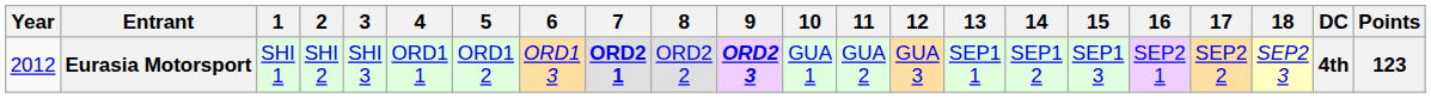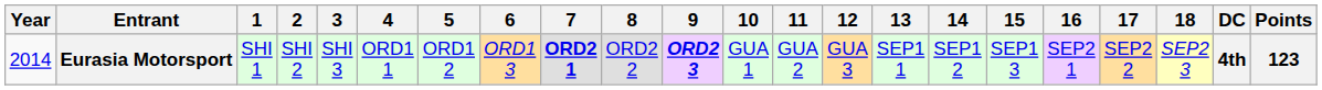 <table class="wikitable" style="text-align:center; font-size:85%">
 <tr>
 <th>Year</th>
 <th>Entrant</th>
 <th>1</th>
 <th>2</th>
 <th>3</th>
 <th>4</th>
 <th>5</th>
 <th>6</th>
 <th>7</th>
 <th>8</th>
 <th>9</th>
 <th>10</th>
 <th>11</th>
 <th>12</th>
 <th>13</th>
 <th>14</th>
 <th>15</th>
 <th>16</th>
 <th>17</th>
 <th>18</th>
 <th>DC</th>
 <th>Points</th>
 </tr>
 <tr>
-<td><a href='#'>2012</a></td>
+<td><a href='#'>2014</a></td>
 <th nowrap>Eurasia Motorsport</th>
 <td style="background:#DFFFDF;"><a href='#'>SHI<br>1</a><br></td>
 <td style="background:#DFFFDF;"><a href='#'>SHI<br>2</a><br></td>
 <td style="background:#DFFFDF;"><a href='#'>SHI<br>3</a><br></td>
 <td style="background:#DFFFDF;"><a href='#'>ORD1<br>1</a><br></td>
 <td style="background:#DFFFDF;"><a href='#'>ORD1<br>2</a><br></td>
 <td style="background:#FFDF9F;"><em><a href='#'>ORD1<br>3</a></em><br></td>
 <td style="background:#DFDFDF;"><strong><a href='#'>ORD2<br>1</a><br></strong></td>
 <td style="background:#DFDFDF;"><a href='#'>ORD2<br>2</a><br></td>
 <td style="background:#EFCFFF;"><strong><em><a href='#'>ORD2<br>3</a></em></strong><br></td>
 <td style="background:#DFFFDF;"><a href='#'>GUA<br>1</a><br></td>
 <td style="background:#DFFFDF;"><a href='#'>GUA<br>2</a><br></td>
 <td style="background:#FFDF9F;"><a href='#'>GUA<br>3</a><br></td>
 <td style="background:#DFFFDF;"><a href='#'>SEP1<br>1</a><br></td>
 <td style="background:#DFFFDF;"><a href='#'>SEP1<br>2</a><br></td>
 <td style="background:#DFFFDF;"><a href='#'>SEP1<br>3</a><br></td>
 <td style="background:#EFCFFF;"><a href='#'>SEP2<br>1</a><br></td>
 <td style="background:#FFDF9F;"><a href='#'>SEP2<br>2</a><br></td>
 <td style="background:#FFFFBF;"><em><a href='#'>SEP2<br>3</a></em><br></td>
 <th>4th</th>
 <th>123</th>
 </tr>
 </table>
